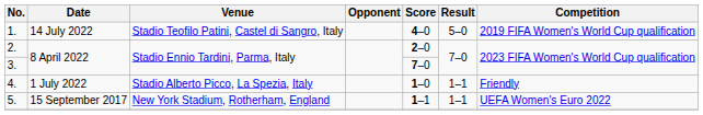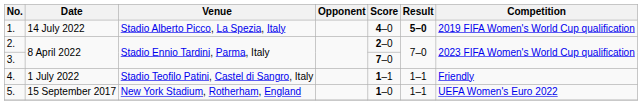 <table class="wikitable">
 <tr>
 <th>No.</th>
 <th>Date</th>
 <th>Venue</th>
 <th>Opponent</th>
 <th>Score</th>
 <th>Result</th>
 <th>Competition</th>
 </tr>
 <tr>
 <td>1.</td>
 <td>14 July 2022</td>
-<td><a href='#'>Stadio Teofilo Patini</a>, <a href='#'>Castel di Sangro</a>, Italy</td>
+<td><a href='#'>Stadio Alberto Picco</a>, <a href='#'>La Spezia</a>, <a href='#'>Italy</a></td>
 <td></td>
 <td align=center><strong>4</strong>–0</td>
-<td align=center>5–0</td>
+<td align=center><strong>5–0</strong></td>
 <td><a href='#'>2019 FIFA Women's World Cup qualification</a></td>
 </tr>
 <tr>
 <td>2.</td>
 <td rowspan=2>8 April 2022</td>
 <td rowspan=2><a href='#'>Stadio Ennio Tardini</a>, <a href='#'>Parma</a>, Italy</td>
 <td rowspan=2></td>
 <td align=center><strong>2</strong>–0</td>
 <td rowspan=2 align=center>7–0</td>
 <td rowspan=2><a href='#'>2023 FIFA Women's World Cup qualification</a></td>
 </tr>
 <tr>
 <td>3.</td>
 <td align=center><strong>7</strong>–0</td>
 </tr>
 <tr>
 <td>4.</td>
 <td>1 July 2022</td>
-<td><a href='#'>Stadio Alberto Picco</a>, <a href='#'>La Spezia</a>, <a href='#'>Italy</a></td>
+<td><a href='#'>Stadio Teofilo Patini</a>, <a href='#'>Castel di Sangro</a>, Italy</td>
 <td></td>
-<td align=center><strong>1</strong>–0</td>
+<td align=center><strong>1</strong>–1</td>
 <td align=center>1–1</td>
 <td><a href='#'>Friendly</a></td>
 </tr>
 <tr>
 <td>5.</td>
 <td>15 September 2017</td>
 <td><a href='#'>New York Stadium</a>, <a href='#'>Rotherham</a>, <a href='#'>England</a></td>
 <td></td>
-<td align=center><strong>1</strong>–1</td>
+<td align=center><strong>1</strong>–0</td>
 <td align=center>1–1</td>
 <td><a href='#'>UEFA Women's Euro 2022</a></td>
 </tr>
 <tr>
 </tr>
 </table>
